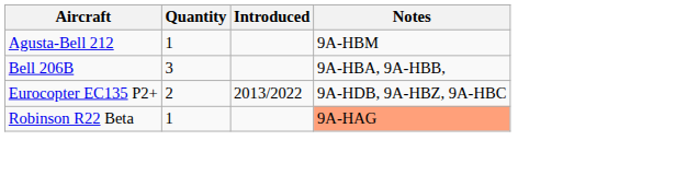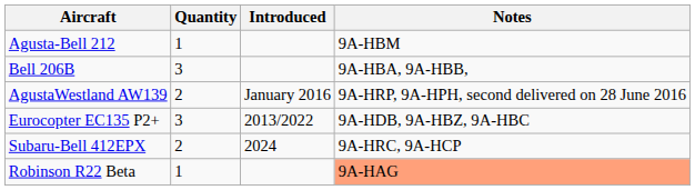 <table class="wikitable">
 <tr>
 <th>Aircraft</th>
 <th>Quantity</th>
 <th>Introduced</th>
 <th>Notes</th>
 </tr>
 <tr>
 <td><a href='#'>Agusta-Bell 212</a></td>
 <td>1</td>
 <td></td>
 <td>9A-HBM</td>
 </tr>
 <tr>
 <td><a href='#'>Bell 206B</a></td>
 <td>3</td>
 <td></td>
 <td>9A-HBA, 9A-HBB,</td>
 </tr>
 <tr>
+<td><a href='#'>AgustaWestland AW139</a></td>
+<td>2</td>
+<td>January 2016</td>
+<td>9A-HRP, 9A-HPH, second delivered on 28 June 2016</td>
+</tr>
+<tr>
 <td><a href='#'>Eurocopter EC135</a> P2+</td>
-<td>2</td>
+<td>3</td>
 <td>2013/2022</td>
 <td>9A-HDB, 9A-HBZ, 9A-HBC</td>
+</tr>
+<tr>
+<td><a href='#'>Subaru-Bell 412EPX</a></td>
+<td>2</td>
+<td>2024</td>
+<td>9A-HRC, 9A-HCP</td>
 </tr>
 <tr>
 <td><a href='#'>Robinson R22</a> Beta</td>
 <td>1</td>
 <td></td>
 <td style="background: lightsalmon;">9A-HAG</td>
 </tr>
 </table>
